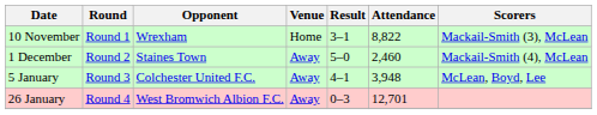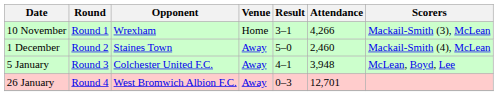 <table class="wikitable">
 <tr>
 <th>Date</th>
 <th>Round</th>
 <th>Opponent</th>
 <th>Venue</th>
 <th>Result</th>
 <th>Attendance</th>
 <th>Scorers</th>
 </tr>
 <tr style="background:#cfc;">
 <td>10 November</td>
 <td><a href='#'>Round 1</a></td>
 <td><a href='#'>Wrexham</a></td>
 <td>Home</td>
 <td>3–1</td>
-<td>8,822</td>
+<td>4,266</td>
 <td><a href='#'>Mackail-Smith</a> (3), <a href='#'>McLean</a></td>
 </tr>
 <tr style="background:#cfc;">
 <td>1 December</td>
 <td><a href='#'>Round 2</a></td>
 <td><a href='#'>Staines Town</a></td>
 <td><a href='#'>Away</a></td>
 <td>5–0</td>
 <td>2,460</td>
 <td><a href='#'>Mackail-Smith</a> (4), <a href='#'>McLean</a></td>
 </tr>
 <tr style="background:#cfc;">
 <td>5 January</td>
 <td><a href='#'>Round 3</a></td>
 <td><a href='#'>Colchester United F.C.</a></td>
 <td><a href='#'>Away</a></td>
 <td>4–1</td>
 <td>3,948</td>
 <td><a href='#'>McLean</a>, <a href='#'>Boyd</a>, <a href='#'>Lee</a></td>
 </tr>
 <tr style="background:#fcc;">
 <td>26 January</td>
 <td><a href='#'>Round 4</a></td>
 <td><a href='#'>West Bromwich Albion F.C.</a></td>
 <td><a href='#'>Away</a></td>
 <td>0–3</td>
 <td>12,701</td>
 <td></td>
 </tr>
 <tr>
 </tr>
 </table>
